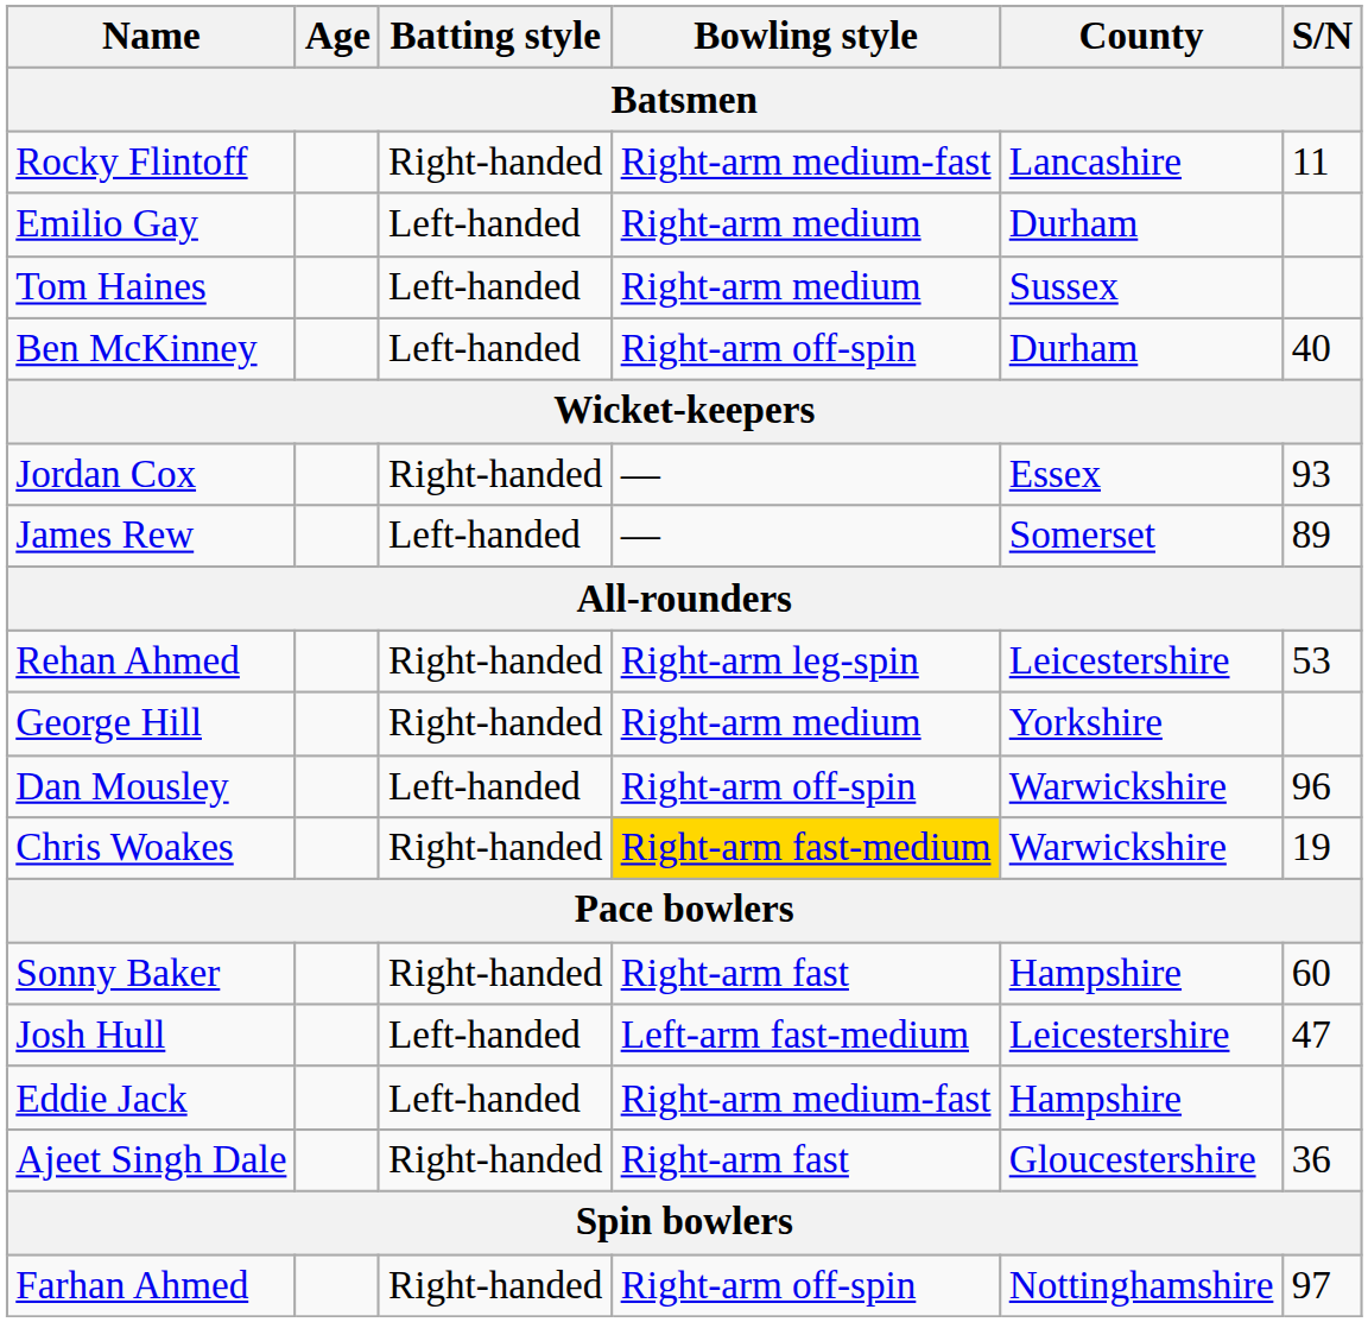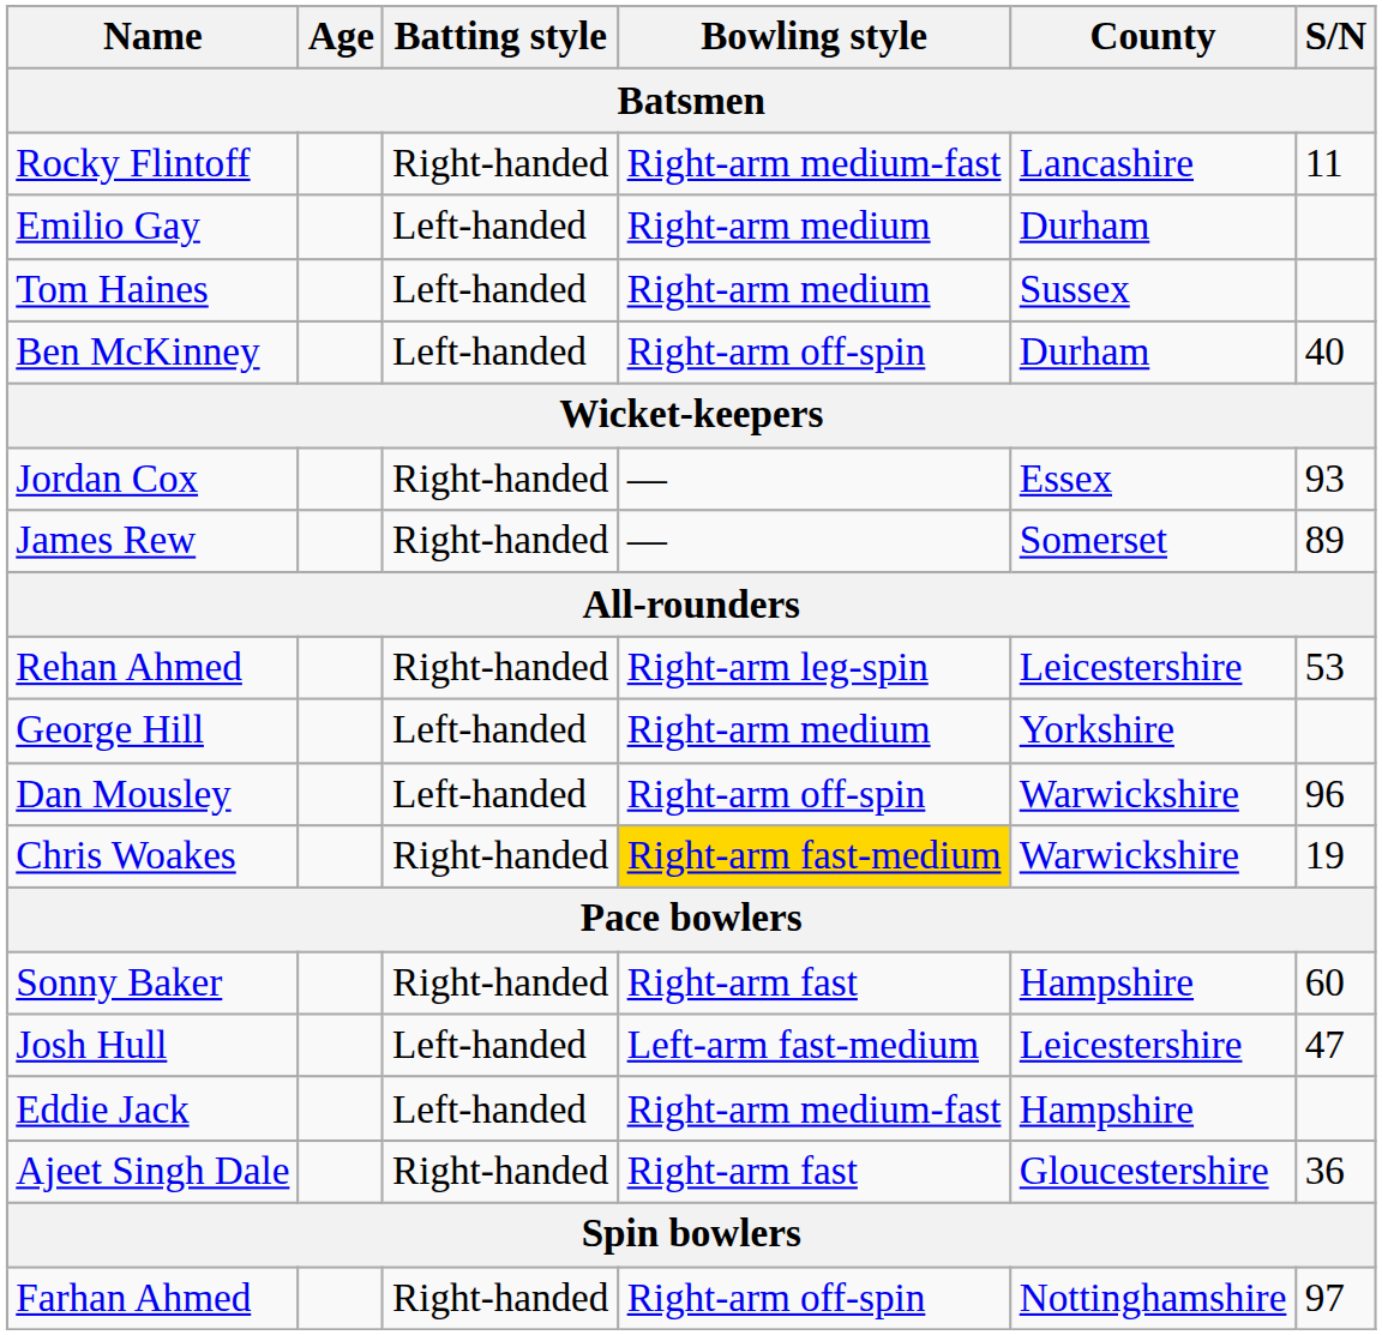 <table class="wikitable" style="margin: 1em auto 1em auto">
 <tr>
 <th>Name</th>
 <th>Age</th>
 <th>Batting style</th>
 <th>Bowling style</th>
 <th>County</th>
 <th>S/N</th>
 </tr>
 <tr>
 <th colspan="6"><strong>Batsmen</strong></th>
 </tr>
 <tr>
 <td><a href='#'>Rocky Flintoff</a></td>
 <td></td>
 <td>Right-handed</td>
 <td><a href='#'>Right-arm medium-fast</a></td>
 <td><a href='#'>Lancashire</a></td>
 <td>11</td>
 </tr>
 <tr>
 <td><a href='#'>Emilio Gay</a></td>
 <td></td>
 <td>Left-handed</td>
 <td><a href='#'>Right-arm medium</a></td>
 <td><a href='#'>Durham</a></td>
 <td></td>
 </tr>
 <tr>
 <td><a href='#'>Tom Haines</a></td>
 <td></td>
 <td>Left-handed</td>
 <td><a href='#'>Right-arm medium</a></td>
 <td><a href='#'>Sussex</a></td>
 <td></td>
 </tr>
 <tr>
 <td><a href='#'>Ben McKinney</a></td>
 <td></td>
 <td>Left-handed</td>
 <td><a href='#'>Right-arm off-spin</a></td>
 <td><a href='#'>Durham</a></td>
 <td>40</td>
 </tr>
 <tr>
 <th colspan="6"><strong>Wicket-keepers</strong></th>
 </tr>
 <tr>
 <td><a href='#'>Jordan Cox</a></td>
 <td></td>
 <td>Right-handed</td>
 <td>—</td>
 <td><a href='#'>Essex</a></td>
 <td>93</td>
 </tr>
 <tr>
 <td><a href='#'>James Rew</a></td>
 <td></td>
-<td>Left-handed</td>
+<td>Right-handed</td>
 <td>—</td>
 <td><a href='#'>Somerset</a></td>
 <td>89</td>
 </tr>
 <tr>
 <th colspan="6"><strong>All-rounders</strong></th>
 </tr>
 <tr>
 <td><a href='#'>Rehan Ahmed</a></td>
 <td></td>
 <td>Right-handed</td>
 <td><a href='#'>Right-arm leg-spin</a></td>
 <td><a href='#'>Leicestershire</a></td>
 <td>53</td>
 </tr>
 <tr>
 <td><a href='#'>George Hill</a></td>
 <td></td>
-<td>Right-handed</td>
+<td>Left-handed</td>
 <td><a href='#'>Right-arm medium</a></td>
 <td><a href='#'>Yorkshire</a></td>
 <td></td>
 </tr>
 <tr>
 <td><a href='#'>Dan Mousley</a></td>
 <td></td>
 <td>Left-handed</td>
 <td><a href='#'>Right-arm off-spin</a></td>
 <td><a href='#'>Warwickshire</a></td>
 <td>96</td>
 </tr>
 <tr>
 <td><a href='#'>Chris Woakes</a></td>
 <td></td>
 <td>Right-handed</td>
 <td style="background: gold;"><a href='#'>Right-arm fast-medium</a></td>
 <td><a href='#'>Warwickshire</a></td>
 <td>19</td>
 </tr>
 <tr>
 <th colspan="6"><strong>Pace bowlers</strong></th>
 </tr>
 <tr>
 <td><a href='#'>Sonny Baker</a></td>
 <td></td>
 <td>Right-handed</td>
 <td><a href='#'>Right-arm fast</a></td>
 <td><a href='#'>Hampshire</a></td>
 <td>60</td>
 </tr>
 <tr>
 <td><a href='#'>Josh Hull</a></td>
 <td></td>
 <td>Left-handed</td>
 <td><a href='#'>Left-arm fast-medium</a></td>
 <td><a href='#'>Leicestershire</a></td>
 <td>47</td>
 </tr>
 <tr>
 <td><a href='#'>Eddie Jack</a></td>
 <td></td>
 <td>Left-handed</td>
 <td><a href='#'>Right-arm medium-fast</a></td>
 <td><a href='#'>Hampshire</a></td>
 <td></td>
 </tr>
 <tr>
 <td><a href='#'>Ajeet Singh Dale</a></td>
 <td></td>
 <td>Right-handed</td>
 <td><a href='#'>Right-arm fast</a></td>
 <td><a href='#'>Gloucestershire</a></td>
 <td>36</td>
 </tr>
 <tr>
 <th colspan="6"><strong>Spin bowlers</strong></th>
 </tr>
 <tr>
 <td><a href='#'>Farhan Ahmed</a></td>
 <td></td>
 <td>Right-handed</td>
 <td><a href='#'>Right-arm off-spin</a></td>
 <td><a href='#'>Nottinghamshire</a></td>
 <td>97</td>
 </tr>
 </table>
